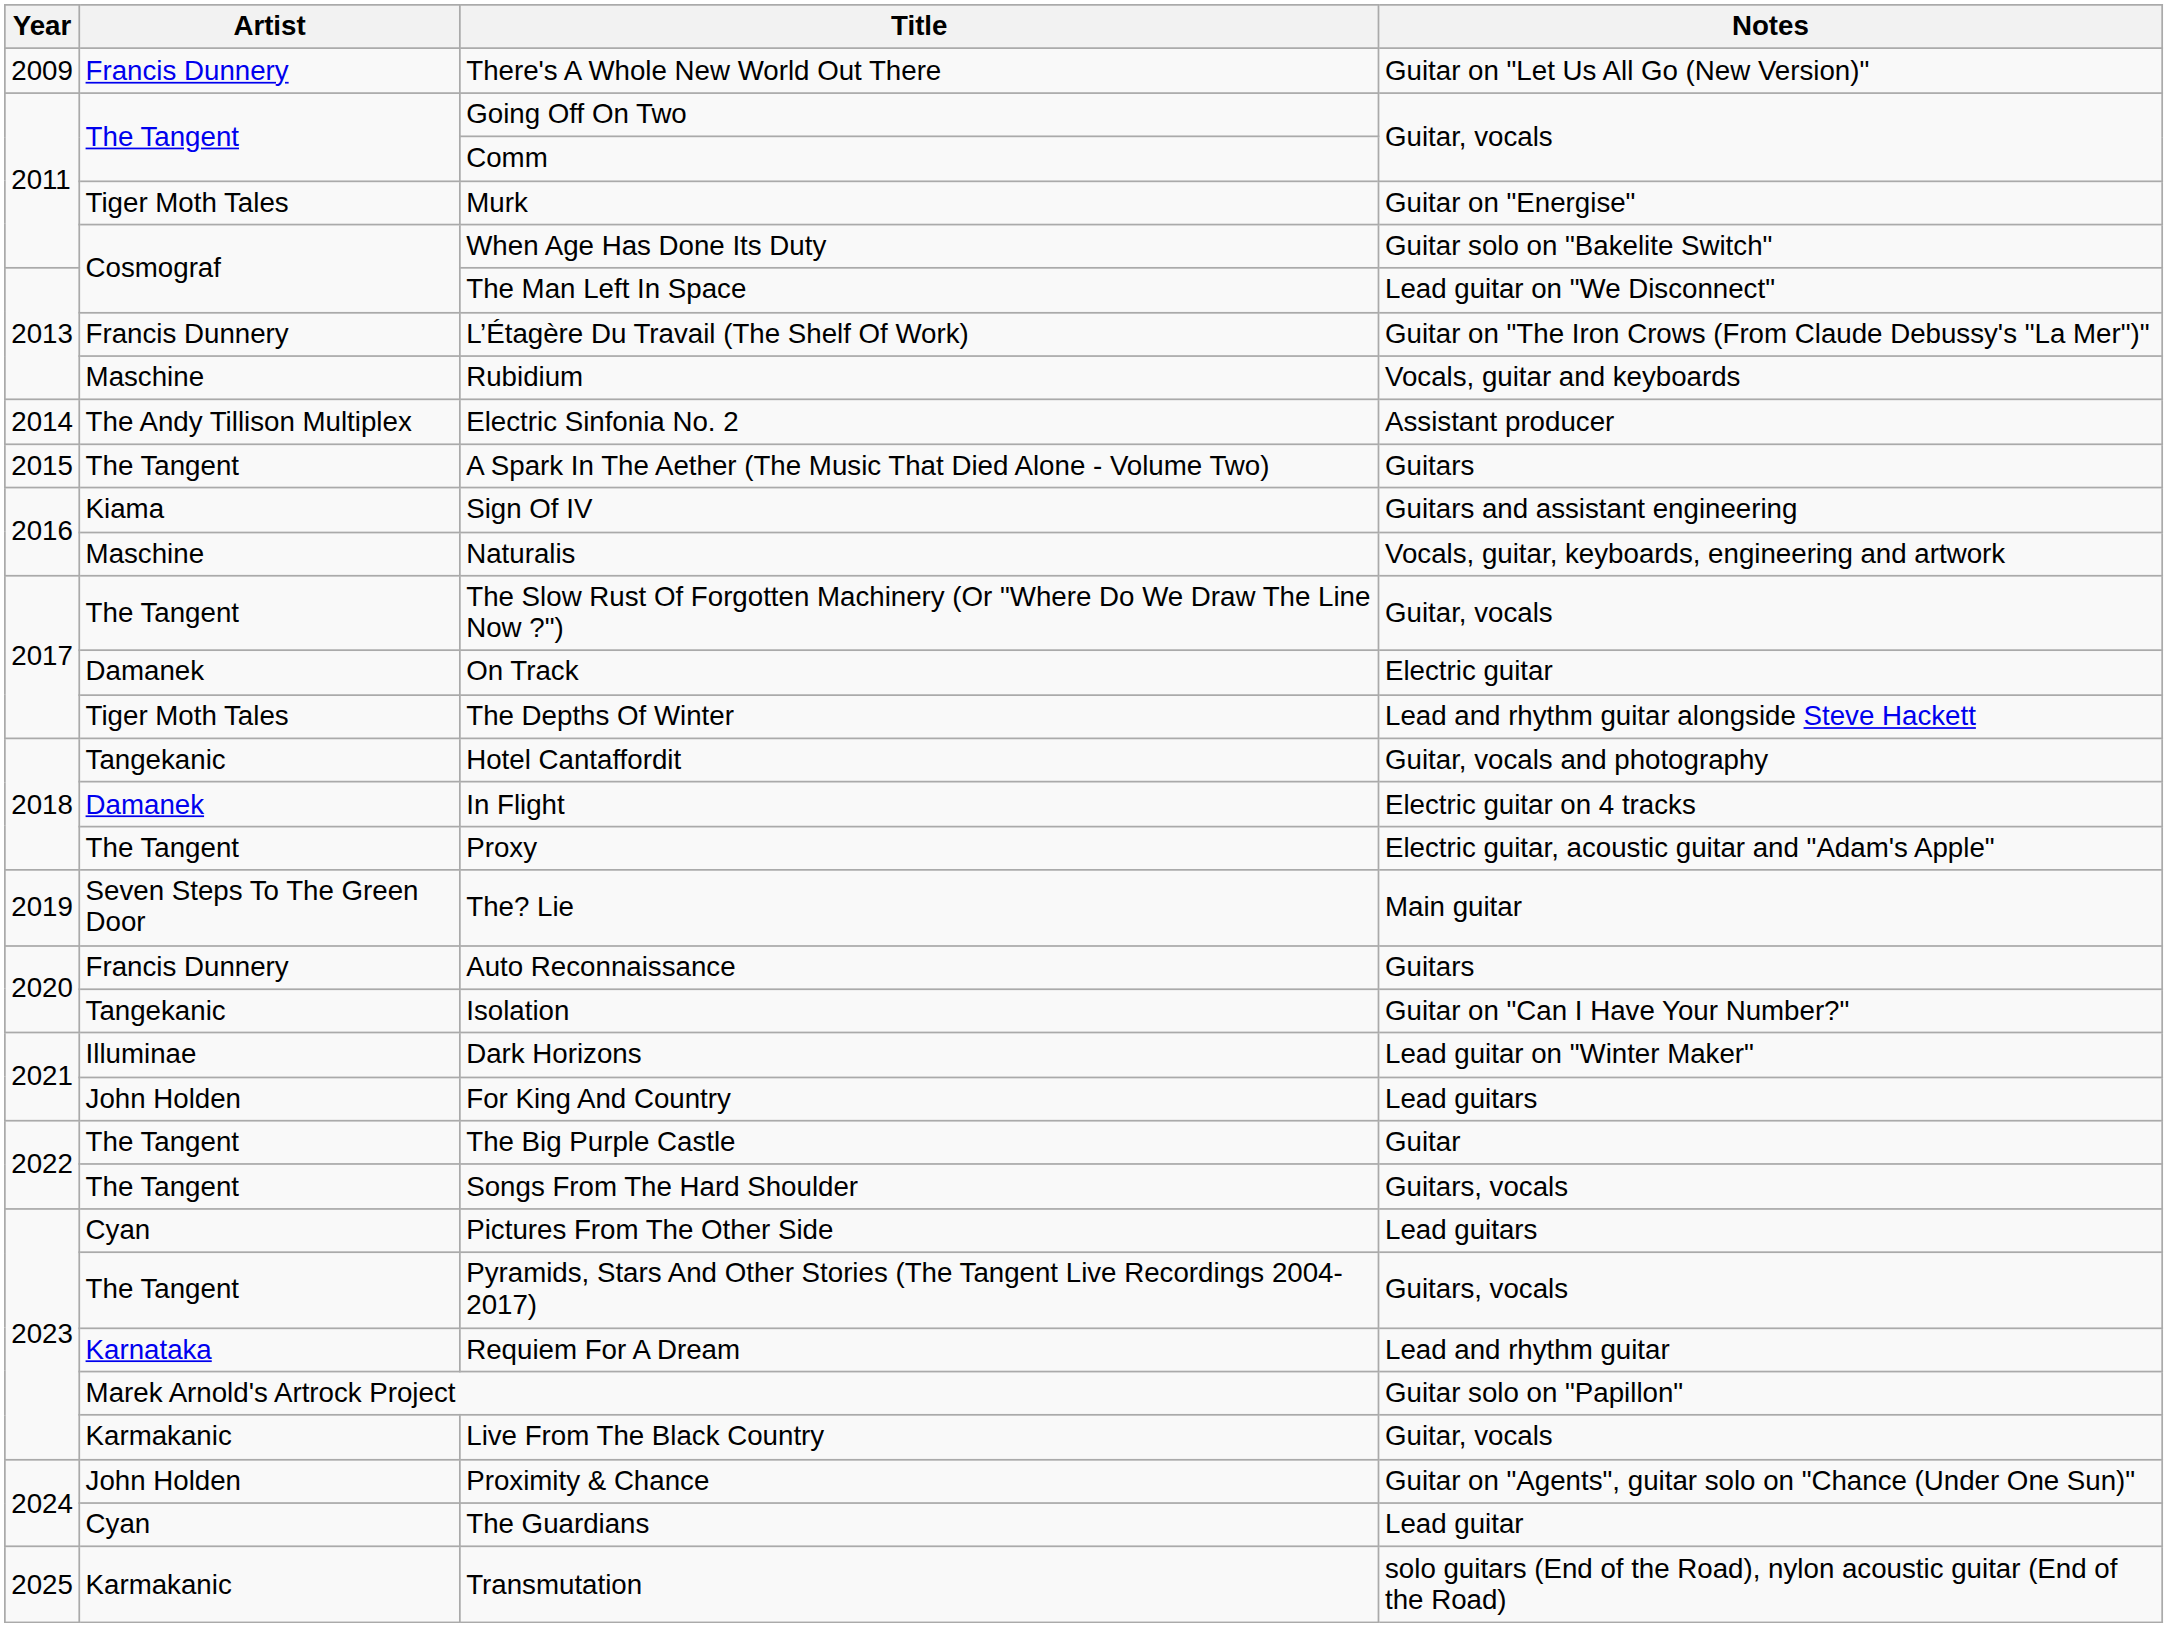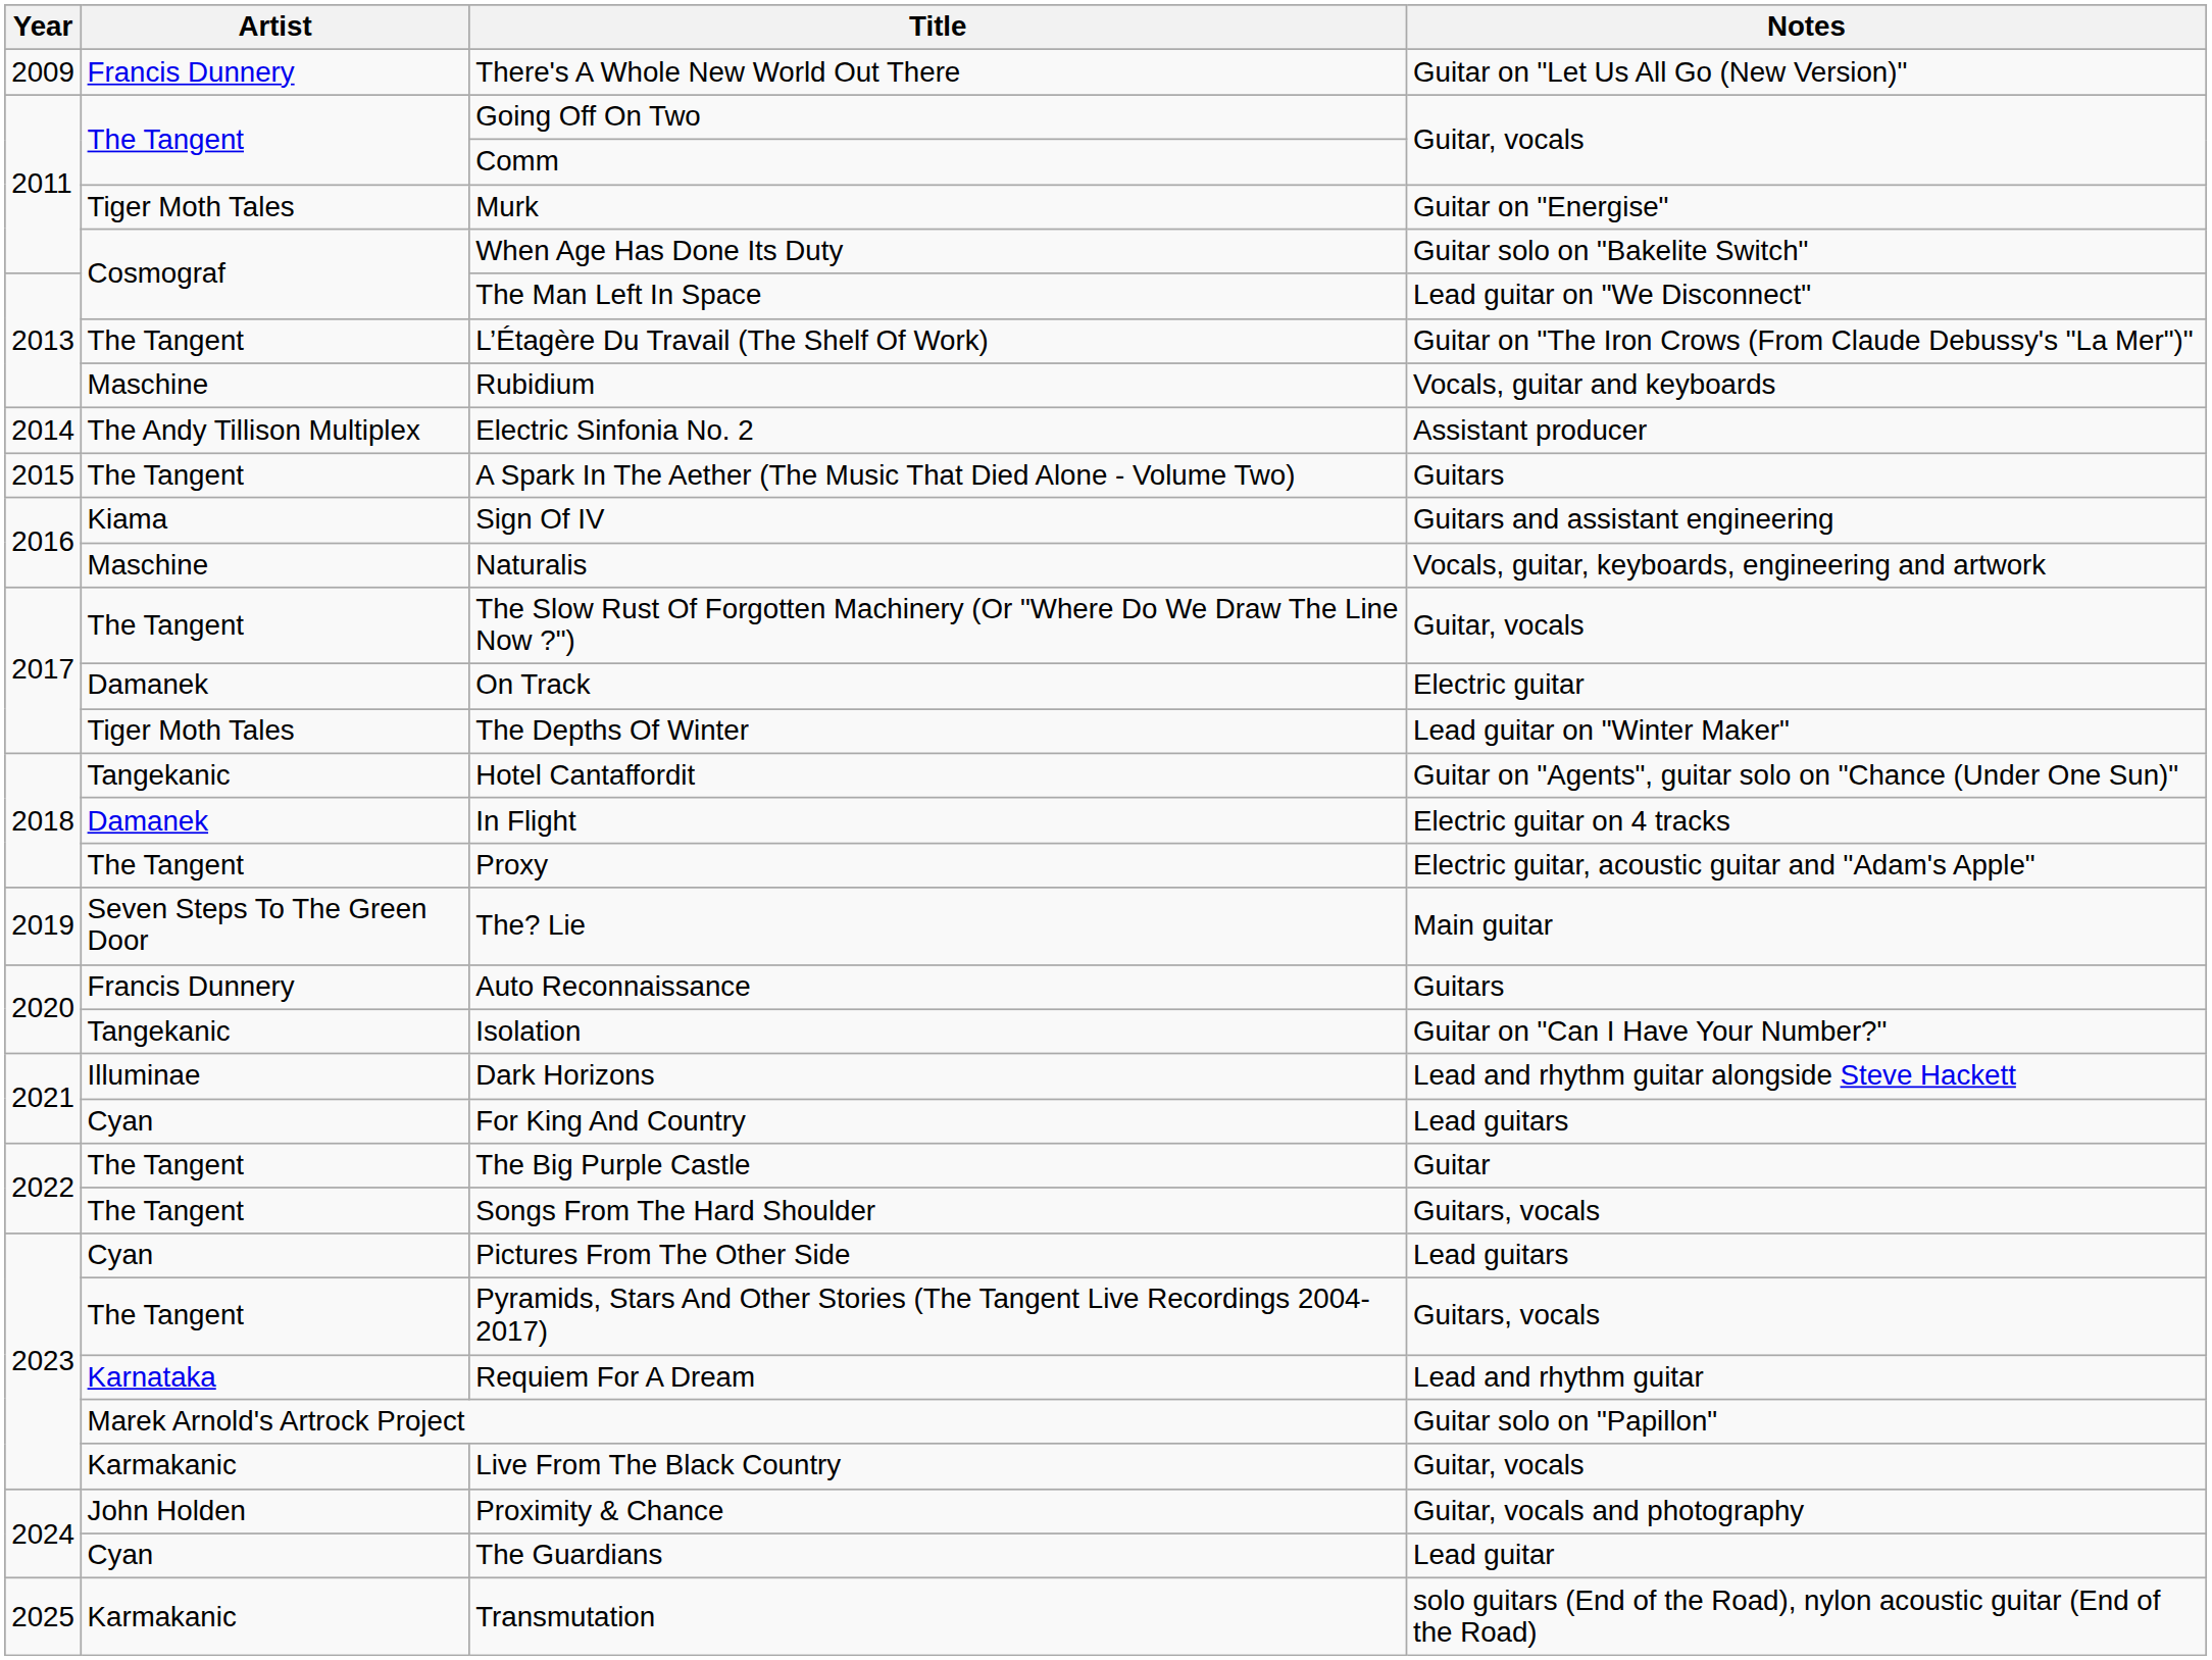 <table class="wikitable sortable">
 <tr>
 <th>Year</th>
 <th>Artist</th>
 <th>Title</th>
 <th>Notes</th>
 </tr>
 <tr>
 <td>2009</td>
 <td><a href='#'>Francis Dunnery</a></td>
 <td>There's A Whole New World Out There</td>
 <td>Guitar on "Let Us All Go (New Version)"</td>
 </tr>
 <tr>
 <td rowspan="4">2011</td>
 <td rowspan="2"><a href='#'>The Tangent</a></td>
 <td>Going Off On Two</td>
 <td rowspan="2">Guitar, vocals</td>
 </tr>
 <tr>
 <td>Comm</td>
 </tr>
 <tr>
 <td>Tiger Moth Tales</td>
 <td>Murk</td>
 <td>Guitar on "Energise"</td>
 </tr>
 <tr>
 <td rowspan="2">Cosmograf</td>
 <td>When Age Has Done Its Duty</td>
 <td>Guitar solo on "Bakelite Switch"</td>
 </tr>
 <tr>
 <td rowspan="3">2013</td>
 <td>The Man Left In Space</td>
 <td>Lead guitar on "We Disconnect"</td>
 </tr>
 <tr>
-<td>Francis Dunnery</td>
+<td>The Tangent</td>
 <td>L’Étagère Du Travail (The Shelf Of Work)</td>
 <td>Guitar on "The Iron Crows (From Claude Debussy's "La Mer")"</td>
 </tr>
 <tr>
 <td>Maschine</td>
 <td>Rubidium</td>
 <td>Vocals, guitar and keyboards</td>
 </tr>
 <tr>
 <td>2014</td>
 <td>The Andy Tillison Multiplex</td>
 <td>Electric Sinfonia No. 2</td>
 <td>Assistant producer</td>
 </tr>
 <tr>
 <td>2015</td>
 <td>The Tangent</td>
 <td>A Spark In The Aether (The Music That Died Alone - Volume Two)</td>
 <td>Guitars</td>
 </tr>
 <tr>
 <td rowspan="2">2016</td>
 <td>Kiama</td>
 <td>Sign Of IV</td>
 <td>Guitars and assistant engineering</td>
 </tr>
 <tr>
 <td>Maschine</td>
 <td>Naturalis</td>
 <td>Vocals, guitar, keyboards, engineering and artwork</td>
 </tr>
 <tr>
 <td rowspan="3">2017</td>
 <td>The Tangent</td>
 <td>The Slow Rust Of Forgotten Machinery (Or "Where Do We Draw The Line Now ?")</td>
 <td>Guitar, vocals</td>
 </tr>
 <tr>
 <td>Damanek</td>
 <td>On Track</td>
 <td>Electric guitar</td>
 </tr>
 <tr>
 <td>Tiger Moth Tales</td>
 <td>The Depths Of Winter</td>
-<td>Lead and rhythm guitar alongside <a href='#'>Steve Hackett</a></td>
+<td>Lead guitar on "Winter Maker"</td>
 </tr>
 <tr>
 <td rowspan="3">2018</td>
 <td>Tangekanic</td>
 <td>Hotel Cantaffordit</td>
-<td>Guitar, vocals and photography</td>
+<td>Guitar on "Agents", guitar solo on "Chance (Under One Sun)"</td>
 </tr>
 <tr>
 <td><a href='#'>Damanek</a></td>
 <td>In Flight</td>
 <td>Electric guitar on 4 tracks</td>
 </tr>
 <tr>
 <td>The Tangent</td>
 <td>Proxy</td>
 <td>Electric guitar, acoustic guitar and "Adam's Apple"</td>
 </tr>
 <tr>
 <td>2019</td>
 <td>Seven Steps To The Green Door</td>
 <td>The? Lie</td>
 <td>Main guitar</td>
 </tr>
 <tr>
 <td rowspan="2">2020</td>
 <td>Francis Dunnery</td>
 <td>Auto Reconnaissance</td>
 <td>Guitars</td>
 </tr>
 <tr>
 <td>Tangekanic</td>
 <td>Isolation</td>
 <td>Guitar on "Can I Have Your Number?"</td>
 </tr>
 <tr>
 <td rowspan="2">2021</td>
 <td>Illuminae</td>
 <td>Dark Horizons</td>
-<td>Lead guitar on "Winter Maker"</td>
+<td>Lead and rhythm guitar alongside <a href='#'>Steve Hackett</a></td>
 </tr>
 <tr>
-<td>John Holden</td>
+<td>Cyan</td>
 <td>For King And Country</td>
 <td>Lead guitars</td>
 </tr>
 <tr>
 <td rowspan="2">2022</td>
 <td>The Tangent</td>
 <td>The Big Purple Castle</td>
 <td>Guitar</td>
 </tr>
 <tr>
 <td>The Tangent</td>
 <td>Songs From The Hard Shoulder</td>
 <td>Guitars, vocals</td>
 </tr>
 <tr>
 <td rowspan="5">2023</td>
 <td>Cyan</td>
 <td>Pictures From The Other Side</td>
 <td>Lead guitars</td>
 </tr>
 <tr>
 <td>The Tangent</td>
 <td>Pyramids, Stars And Other Stories (The Tangent Live Recordings 2004-2017)</td>
 <td>Guitars, vocals</td>
 </tr>
 <tr>
 <td><a href='#'>Karnataka</a></td>
 <td>Requiem For A Dream</td>
 <td>Lead and rhythm guitar</td>
 </tr>
 <tr>
 <td colspan="2">Marek Arnold's Artrock Project</td>
 <td>Guitar solo on "Papillon"</td>
 </tr>
 <tr>
 <td>Karmakanic</td>
 <td>Live From The Black Country</td>
 <td>Guitar, vocals</td>
 </tr>
 <tr>
 <td rowspan="2">2024</td>
 <td>John Holden</td>
 <td>Proximity & Chance</td>
-<td>Guitar on "Agents", guitar solo on "Chance (Under One Sun)"</td>
+<td>Guitar, vocals and photography</td>
 </tr>
 <tr>
 <td>Cyan</td>
 <td>The Guardians</td>
 <td>Lead guitar</td>
 </tr>
 <tr>
 <td rowspan="1">2025</td>
 <td>Karmakanic</td>
 <td>Transmutation</td>
 <td>solo guitars (End of the Road), nylon acoustic guitar (End of the Road)</td>
 </tr>
 </table>
